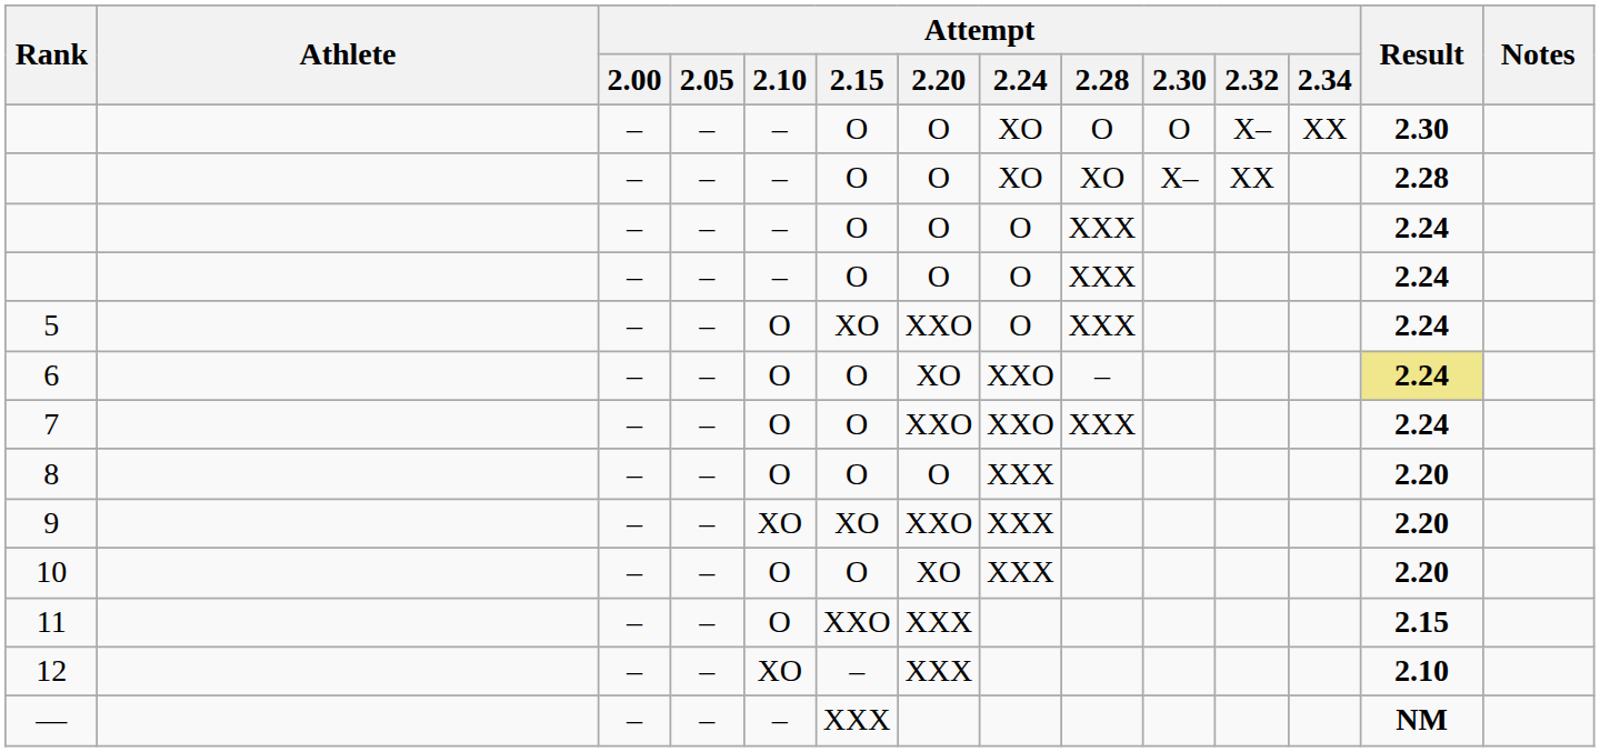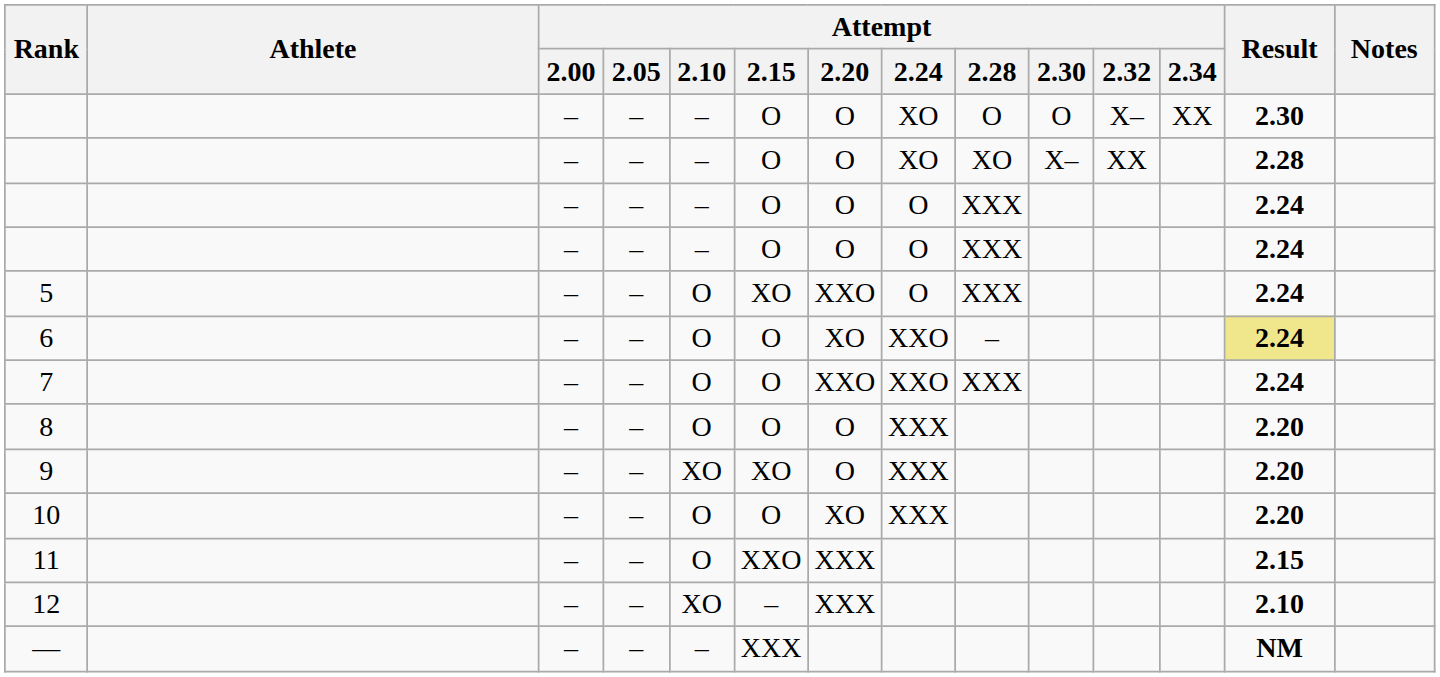 <table class="wikitable" style="text-align:center">
 <tr>
 <th rowspan=2 width=40>Rank</th>
 <th rowspan=2 width=250>Athlete</th>
 <th colspan=10>Attempt</th>
 <th rowspan=2 width=55>Result</th>
 <th rowspan=2 width=50>Notes</th>
 </tr>
 <tr>
 <th width=30>2.00</th>
 <th width=30>2.05</th>
 <th width=30>2.10</th>
 <th width=30>2.15</th>
 <th width=30>2.20</th>
 <th width=30>2.24</th>
 <th width=30>2.28</th>
 <th width=30>2.30</th>
 <th width=30>2.32</th>
 <th width=30>2.34</th>
 </tr>
 <tr>
 <td></td>
 <td align=left></td>
 <td>–</td>
 <td>–</td>
 <td>–</td>
 <td>O</td>
 <td>O</td>
 <td>XO</td>
 <td>O</td>
 <td>O</td>
 <td>X–</td>
 <td>XX</td>
 <td><strong>2.30</strong></td>
 <td></td>
 </tr>
 <tr>
 <td></td>
 <td align=left></td>
 <td>–</td>
 <td>–</td>
 <td>–</td>
 <td>O</td>
 <td>O</td>
 <td>XO</td>
 <td>XO</td>
 <td>X–</td>
 <td>XX</td>
 <td></td>
 <td><strong>2.28</strong></td>
 <td></td>
 </tr>
 <tr>
 <td></td>
 <td align=left></td>
 <td>–</td>
 <td>–</td>
 <td>–</td>
 <td>O</td>
 <td>O</td>
 <td>O</td>
 <td>XXX</td>
 <td></td>
 <td></td>
 <td></td>
 <td><strong>2.24</strong></td>
 <td></td>
 </tr>
 <tr>
 <td></td>
 <td align=left></td>
 <td>–</td>
 <td>–</td>
 <td>–</td>
 <td>O</td>
 <td>O</td>
 <td>O</td>
 <td>XXX</td>
 <td></td>
 <td></td>
 <td></td>
 <td><strong>2.24</strong></td>
 <td></td>
 </tr>
 <tr>
 <td>5</td>
 <td align=left></td>
 <td>–</td>
 <td>–</td>
 <td>O</td>
 <td>XO</td>
 <td>XXO</td>
 <td>O</td>
 <td>XXX</td>
 <td></td>
 <td></td>
 <td></td>
 <td><strong>2.24</strong></td>
 <td></td>
 </tr>
 <tr>
 <td>6</td>
 <td align=left></td>
 <td>–</td>
 <td>–</td>
 <td>O</td>
 <td>O</td>
 <td>XO</td>
 <td>XXO</td>
 <td>–</td>
 <td></td>
 <td></td>
 <td></td>
 <td style="background: khaki;"><strong>2.24</strong></td>
 <td></td>
 </tr>
 <tr>
 <td>7</td>
 <td align=left></td>
 <td>–</td>
 <td>–</td>
 <td>O</td>
 <td>O</td>
 <td>XXO</td>
 <td>XXO</td>
 <td>XXX</td>
 <td></td>
 <td></td>
 <td></td>
 <td><strong>2.24</strong></td>
 <td></td>
 </tr>
 <tr>
 <td>8</td>
 <td align=left></td>
 <td>–</td>
 <td>–</td>
 <td>O</td>
 <td>O</td>
 <td>O</td>
 <td>XXX</td>
 <td></td>
 <td></td>
 <td></td>
 <td></td>
 <td><strong>2.20</strong></td>
 <td></td>
 </tr>
 <tr>
 <td>9</td>
 <td align=left></td>
 <td>–</td>
 <td>–</td>
 <td>XO</td>
 <td>XO</td>
-<td>XXO</td>
+<td>O</td>
 <td>XXX</td>
 <td></td>
 <td></td>
 <td></td>
 <td></td>
 <td><strong>2.20</strong></td>
 <td></td>
 </tr>
 <tr>
 <td>10</td>
 <td align=left></td>
 <td>–</td>
 <td>–</td>
 <td>O</td>
 <td>O</td>
 <td>XO</td>
 <td>XXX</td>
 <td></td>
 <td></td>
 <td></td>
 <td></td>
 <td><strong>2.20</strong></td>
 <td></td>
 </tr>
 <tr>
 <td>11</td>
 <td align=left></td>
 <td>–</td>
 <td>–</td>
 <td>O</td>
 <td>XXO</td>
 <td>XXX</td>
 <td></td>
 <td></td>
 <td></td>
 <td></td>
 <td></td>
 <td><strong>2.15</strong></td>
 <td></td>
 </tr>
 <tr>
 <td>12</td>
 <td align=left></td>
 <td>–</td>
 <td>–</td>
 <td>XO</td>
 <td>–</td>
 <td>XXX</td>
 <td></td>
 <td></td>
 <td></td>
 <td></td>
 <td></td>
 <td><strong>2.10</strong></td>
 <td></td>
 </tr>
 <tr>
 <td>—</td>
 <td align=left></td>
 <td>–</td>
 <td>–</td>
 <td>–</td>
 <td>XXX</td>
 <td></td>
 <td></td>
 <td></td>
 <td></td>
 <td></td>
 <td></td>
 <td><strong>NM</strong></td>
 <td></td>
 </tr>
 </table>
